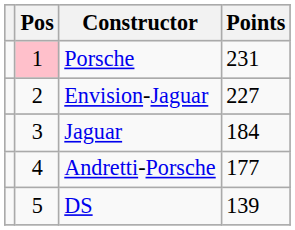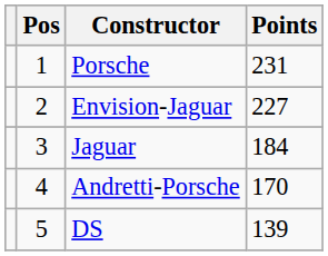 <table class="wikitable" style="font-size: 85%;">
 <tr>
 <th></th>
 <th>Pos</th>
 <th>Constructor</th>
 <th>Points</th>
 </tr>
 <tr>
 <td align="left"></td>
-<td align="center" style="background: pink;">1</td>
+<td align="center">1</td>
 <td> <a href='#'>Porsche</a></td>
 <td align="left">231</td>
 </tr>
 <tr>
 <td align="left"></td>
 <td align="center">2</td>
 <td> <a href='#'>Envision</a>-<a href='#'>Jaguar</a></td>
 <td align="left">227</td>
 </tr>
 <tr>
 <td align="left"></td>
 <td align="center">3</td>
 <td> <a href='#'>Jaguar</a></td>
 <td align="left">184</td>
 </tr>
 <tr>
 <td align="left"></td>
 <td align="center">4</td>
 <td> <a href='#'>Andretti</a>-<a href='#'>Porsche</a></td>
-<td align="left">177</td>
+<td align="left">170</td>
 </tr>
 <tr>
 <td align="left"></td>
 <td align="center">5</td>
 <td> <a href='#'>DS</a></td>
 <td align="left">139</td>
 </tr>
 </table>
